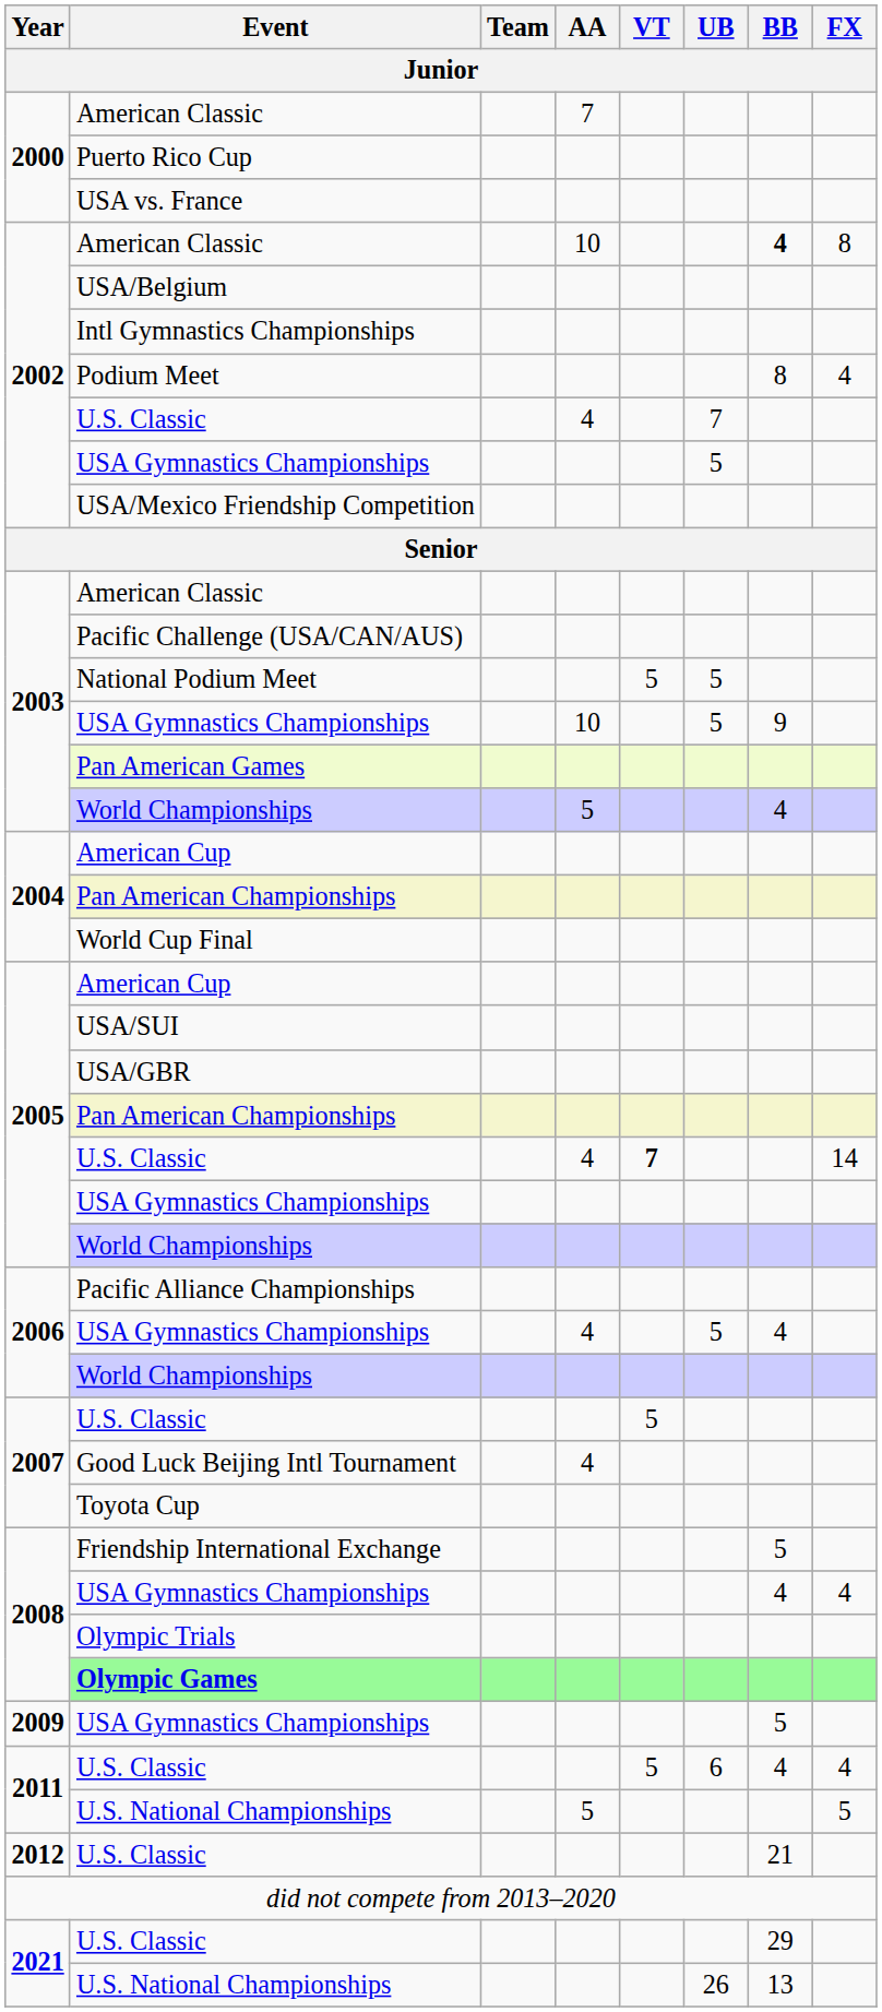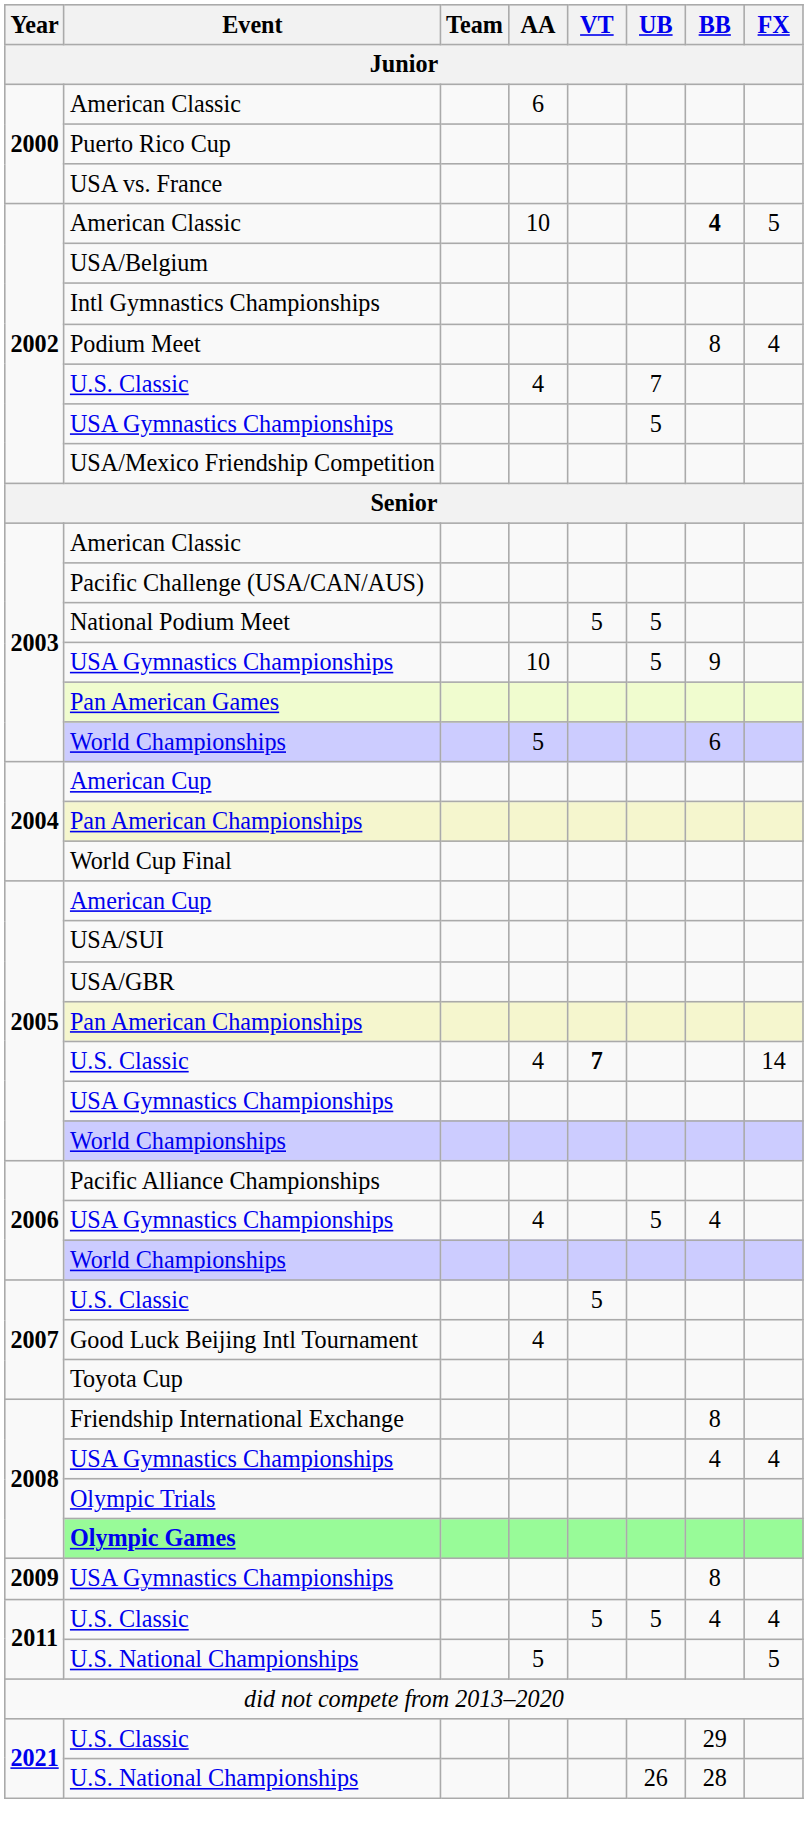 <table class="wikitable" style="text-align:center; font-size:95%;">
 <tr>
 <th align=center>Year</th>
 <th align=center>Event</th>
 <th style="width:30px;">Team</th>
 <th style="width:30px;">AA</th>
 <th style="width:30px;"><a href='#'>VT</a></th>
 <th style="width:30px;"><a href='#'>UB</a></th>
 <th style="width:30px;"><a href='#'>BB</a></th>
 <th style="width:30px;"><a href='#'>FX</a></th>
 </tr>
 <tr>
 <th colspan="8"><strong>Junior</strong></th>
 </tr>
 <tr>
 <td rowspan="3"><strong>2000</strong></td>
 <td align=left>American Classic</td>
 <td></td>
-<td>7</td>
+<td>6</td>
 <td></td>
 <td></td>
 <td></td>
 <td></td>
 </tr>
 <tr>
 <td align=left>Puerto Rico Cup</td>
 <td></td>
 <td></td>
 <td></td>
 <td></td>
 <td></td>
 <td></td>
 </tr>
 <tr>
 <td align=left>USA vs. France</td>
 <td></td>
 <td></td>
 <td></td>
 <td></td>
 <td></td>
 <td></td>
 </tr>
 <tr>
 <td rowspan="7"><strong>2002</strong></td>
 <td align=left>American Classic</td>
 <td></td>
 <td>10</td>
 <td></td>
 <td></td>
 <td><strong>4</strong></td>
-<td>8</td>
+<td>5</td>
 </tr>
 <tr>
 <td align=left>USA/Belgium</td>
 <td></td>
 <td></td>
 <td></td>
 <td></td>
 <td></td>
 <td></td>
 </tr>
 <tr>
 <td align=left>Intl Gymnastics Championships</td>
 <td></td>
 <td></td>
 <td></td>
 <td></td>
 <td></td>
 <td></td>
 </tr>
 <tr>
 <td align=left>Podium Meet</td>
 <td></td>
 <td></td>
 <td></td>
 <td></td>
 <td>8</td>
 <td>4</td>
 </tr>
 <tr>
 <td align=left><a href='#'>U.S. Classic</a></td>
 <td></td>
 <td>4</td>
 <td></td>
 <td>7</td>
 <td></td>
 <td></td>
 </tr>
 <tr>
 <td align=left><a href='#'>USA Gymnastics Championships</a></td>
 <td></td>
 <td></td>
 <td></td>
 <td>5</td>
 <td></td>
 <td></td>
 </tr>
 <tr>
 <td align=left>USA/Mexico Friendship Competition</td>
 <td></td>
 <td></td>
 <td></td>
 <td></td>
 <td></td>
 <td></td>
 </tr>
 <tr>
 <th colspan="8"><strong>Senior</strong></th>
 </tr>
 <tr>
 <td rowspan="6"><strong>2003</strong></td>
 <td align=left>American Classic</td>
 <td></td>
 <td></td>
 <td></td>
 <td></td>
 <td></td>
 <td></td>
 </tr>
 <tr>
 <td align=left>Pacific Challenge (USA/CAN/AUS)</td>
 <td></td>
 <td></td>
 <td></td>
 <td></td>
 <td></td>
 <td></td>
 </tr>
 <tr>
 <td align=left>National Podium Meet</td>
 <td></td>
 <td></td>
 <td>5</td>
 <td>5</td>
 <td></td>
 <td></td>
 </tr>
 <tr>
 <td align=left><a href='#'>USA Gymnastics Championships</a></td>
 <td></td>
 <td>10</td>
 <td></td>
 <td>5</td>
 <td>9</td>
 <td></td>
 </tr>
 <tr bgcolor=#f0fccf>
 <td align=left><a href='#'>Pan American Games</a></td>
 <td></td>
 <td></td>
 <td></td>
 <td></td>
 <td></td>
 <td></td>
 </tr>
 <tr bgcolor=#CCCCFF>
 <td align=left><a href='#'>World Championships</a></td>
 <td></td>
 <td>5</td>
 <td></td>
 <td></td>
-<td>4</td>
+<td>6</td>
 <td></td>
 </tr>
 <tr>
 <td rowspan="3"><strong>2004</strong></td>
 <td align=left><a href='#'>American Cup</a></td>
 <td></td>
 <td></td>
 <td></td>
 <td></td>
 <td></td>
 <td></td>
 </tr>
 <tr bgcolor=#F5F6CE>
 <td align=left><a href='#'>Pan American Championships</a></td>
 <td></td>
 <td></td>
 <td></td>
 <td></td>
 <td></td>
 <td></td>
 </tr>
 <tr>
 <td align=left>World Cup Final</td>
 <td></td>
 <td></td>
 <td></td>
 <td></td>
 <td></td>
 <td></td>
 </tr>
 <tr>
 <td rowspan="7"><strong>2005</strong></td>
 <td align=left><a href='#'>American Cup</a></td>
 <td></td>
 <td></td>
 <td></td>
 <td></td>
 <td></td>
 <td></td>
 </tr>
 <tr>
 <td align=left>USA/SUI</td>
 <td></td>
 <td></td>
 <td></td>
 <td></td>
 <td></td>
 <td></td>
 </tr>
 <tr>
 <td align=left>USA/GBR</td>
 <td></td>
 <td></td>
 <td></td>
 <td></td>
 <td></td>
 <td></td>
 </tr>
 <tr bgcolor=#F5F6CE>
 <td align=left><a href='#'>Pan American Championships</a></td>
 <td></td>
 <td></td>
 <td></td>
 <td></td>
 <td></td>
 <td></td>
 </tr>
 <tr>
 <td align=left><a href='#'>U.S. Classic</a></td>
 <td></td>
 <td>4</td>
 <td><strong>7</strong></td>
 <td></td>
 <td></td>
 <td>14</td>
 </tr>
 <tr>
 <td align=left><a href='#'>USA Gymnastics Championships</a></td>
 <td></td>
 <td></td>
 <td></td>
 <td></td>
 <td></td>
 <td></td>
 </tr>
 <tr bgcolor=#CCCCFF>
 <td align=left><a href='#'>World Championships</a></td>
 <td></td>
 <td></td>
 <td></td>
 <td></td>
 <td></td>
 <td></td>
 </tr>
 <tr>
 <td rowspan="3"><strong>2006</strong></td>
 <td align=left>Pacific Alliance Championships</td>
 <td></td>
 <td></td>
 <td></td>
 <td></td>
 <td></td>
 <td></td>
 </tr>
 <tr>
 <td align=left><a href='#'>USA Gymnastics Championships</a></td>
 <td></td>
 <td>4</td>
 <td></td>
 <td>5</td>
 <td>4</td>
 <td></td>
 </tr>
 <tr bgcolor=#CCCCFF>
 <td align=left><a href='#'>World Championships</a></td>
 <td></td>
 <td></td>
 <td></td>
 <td></td>
 <td></td>
 <td></td>
 </tr>
 <tr>
 <td rowspan="3"><strong>2007</strong></td>
 <td align=left><a href='#'>U.S. Classic</a></td>
 <td></td>
 <td></td>
 <td>5</td>
 <td></td>
 <td></td>
 <td></td>
 </tr>
 <tr>
 <td align=left>Good Luck Beijing Intl Tournament</td>
 <td></td>
 <td>4</td>
 <td></td>
 <td></td>
 <td></td>
 <td></td>
 </tr>
 <tr>
 <td align=left>Toyota Cup</td>
 <td></td>
 <td></td>
 <td></td>
 <td></td>
 <td></td>
 <td></td>
 </tr>
 <tr>
 <td rowspan="4"><strong>2008</strong></td>
 <td align=left>Friendship International Exchange</td>
 <td></td>
 <td></td>
 <td></td>
 <td></td>
-<td>5</td>
+<td>8</td>
 <td></td>
 </tr>
 <tr>
 <td align=left><a href='#'>USA Gymnastics Championships</a></td>
 <td></td>
 <td></td>
 <td></td>
 <td></td>
 <td>4</td>
 <td>4</td>
 </tr>
 <tr>
 <td align=left><a href='#'>Olympic Trials</a></td>
 <td></td>
 <td></td>
 <td></td>
 <td></td>
 <td></td>
 <td></td>
 </tr>
 <tr bgcolor=98FB98>
 <td align=left><strong><a href='#'>Olympic Games</a></strong></td>
 <td></td>
 <td></td>
 <td></td>
 <td></td>
 <td></td>
 <td></td>
 </tr>
 <tr>
 <td rowspan="1"><strong>2009</strong></td>
 <td align=left><a href='#'>USA Gymnastics Championships</a></td>
 <td></td>
 <td></td>
 <td></td>
 <td></td>
-<td>5</td>
+<td>8</td>
 <td></td>
 </tr>
 <tr>
 <td rowspan="2"><strong>2011</strong></td>
 <td align=left><a href='#'>U.S. Classic</a></td>
 <td></td>
 <td></td>
 <td>5</td>
-<td>6</td>
+<td>5</td>
 <td>4</td>
 <td>4</td>
 </tr>
 <tr>
 <td align=left><a href='#'>U.S. National Championships</a></td>
 <td></td>
 <td>5</td>
 <td></td>
 <td></td>
 <td></td>
 <td>5</td>
-</tr>
-<tr>
-<td rowspan="1"><strong>2012</strong></td>
-<td align=left><a href='#'>U.S. Classic</a></td>
-<td></td>
-<td></td>
-<td></td>
-<td></td>
-<td>21</td>
-<td></td>
 </tr>
 <tr>
 <td colspan="8"><em>did not compete from 2013–2020</em></td>
 </tr>
 <tr>
 <td rowspan="2"><strong><a href='#'>2021</a></strong></td>
 <td align="left"><a href='#'>U.S. Classic</a></td>
 <td></td>
 <td></td>
 <td></td>
 <td></td>
 <td>29</td>
 <td></td>
 </tr>
 <tr>
 <td align="left"><a href='#'>U.S. National Championships</a></td>
 <td></td>
 <td></td>
 <td></td>
 <td>26</td>
-<td>13</td>
+<td>28</td>
 <td></td>
 </tr>
 </table>
